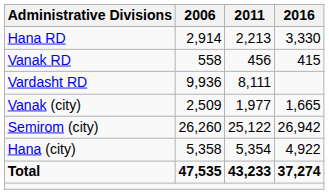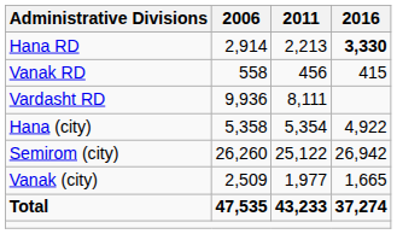 <table class="wikitable">
 <tr>
 <th>Administrative Divisions</th>
 <th>2006</th>
 <th>2011</th>
 <th>2016</th>
 </tr>
 <tr>
 <td><a href='#'>Hana RD</a></td>
 <td style="text-align: right;">2,914</td>
 <td style="text-align: right;">2,213</td>
-<td style="text-align: right;">3,330</td>
+<td style="text-align: right;"><strong>3,330</strong></td>
 </tr>
 <tr>
 <td><a href='#'>Vanak RD</a></td>
 <td style="text-align: right;">558</td>
 <td style="text-align: right;">456</td>
 <td style="text-align: right;">415</td>
 </tr>
 <tr>
 <td><a href='#'>Vardasht RD</a></td>
 <td style="text-align: right;">9,936</td>
 <td style="text-align: right;">8,111</td>
 <td style="text-align: right;"></td>
 </tr>
 <tr>
-<td><a href='#'>Vanak</a> (city)</td>
-<td style="text-align: right;">2,509</td>
-<td style="text-align: right;">1,977</td>
-<td style="text-align: right;">1,665</td>
+<td><a href='#'>Hana</a> (city)</td>
+<td style="text-align: right;">5,358</td>
+<td style="text-align: right;">5,354</td>
+<td style="text-align: right;">4,922</td>
 </tr>
 <tr>
 <td><a href='#'>Semirom</a> (city)</td>
 <td style="text-align: right;">26,260</td>
 <td style="text-align: right;">25,122</td>
 <td style="text-align: right;">26,942</td>
 </tr>
 <tr>
-<td><a href='#'>Hana</a> (city)</td>
-<td style="text-align: right;">5,358</td>
-<td style="text-align: right;">5,354</td>
-<td style="text-align: right;">4,922</td>
+<td><a href='#'>Vanak</a> (city)</td>
+<td style="text-align: right;">2,509</td>
+<td style="text-align: right;">1,977</td>
+<td style="text-align: right;">1,665</td>
 </tr>
 <tr>
 <td><strong>Total</strong></td>
 <td style="text-align: right;"><strong>47,535</strong></td>
 <td style="text-align: right;"><strong>43,233</strong></td>
 <td style="text-align: right;"><strong>37,274</strong></td>
 </tr>
 <tr>
 <td colspan=4></td>
 </tr>
 </table>
